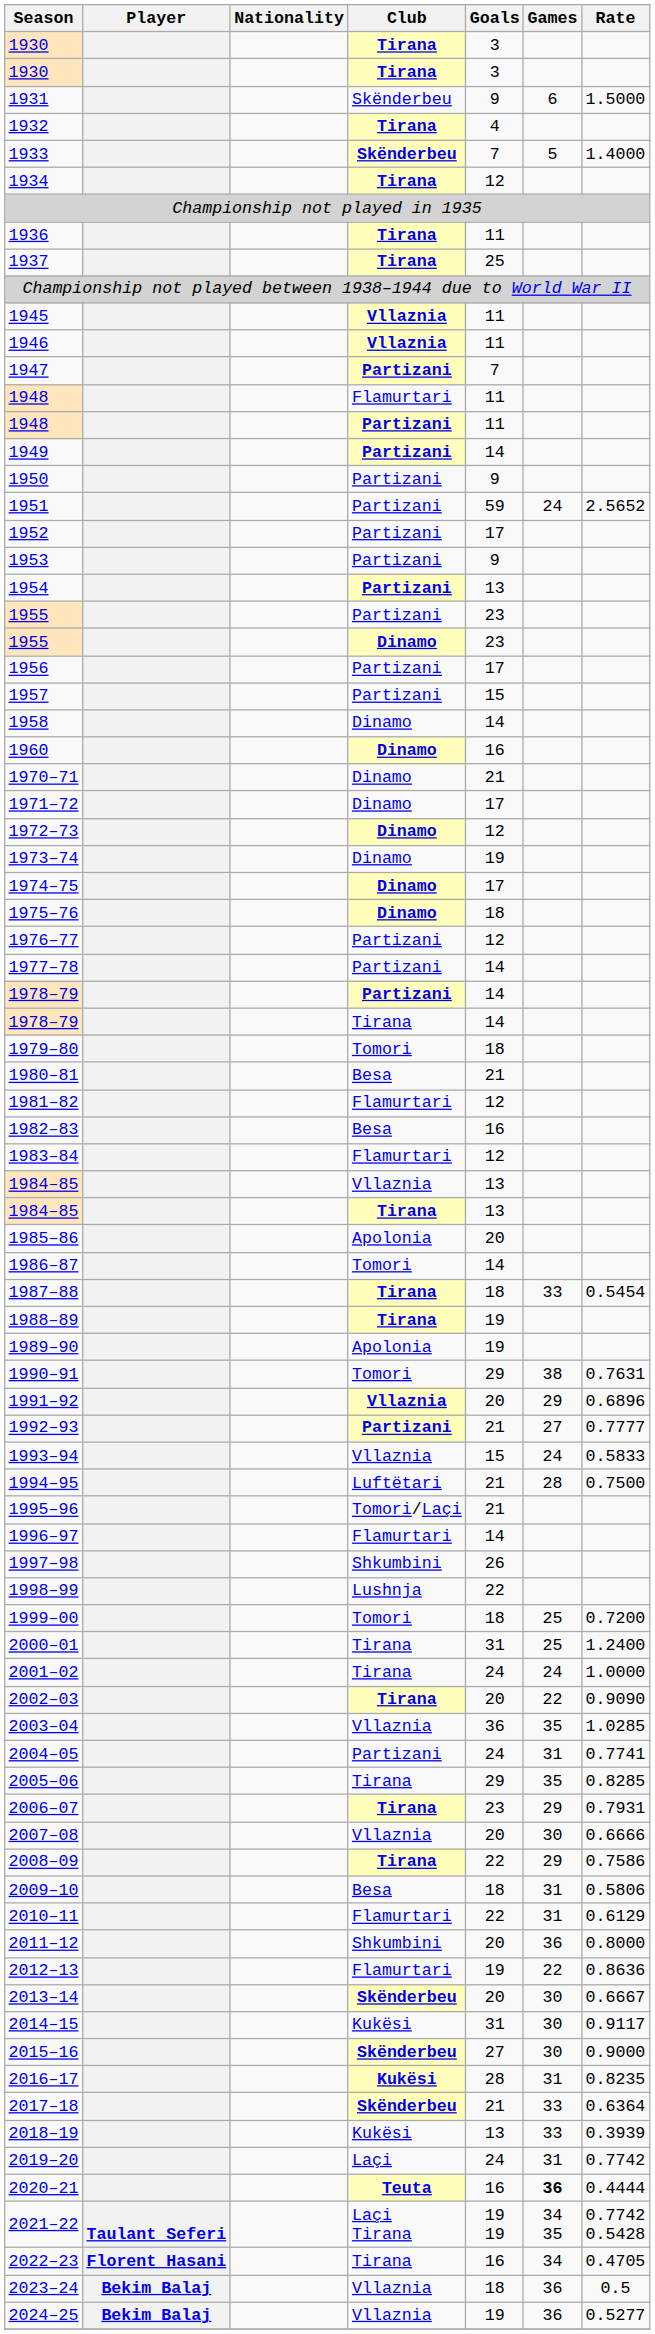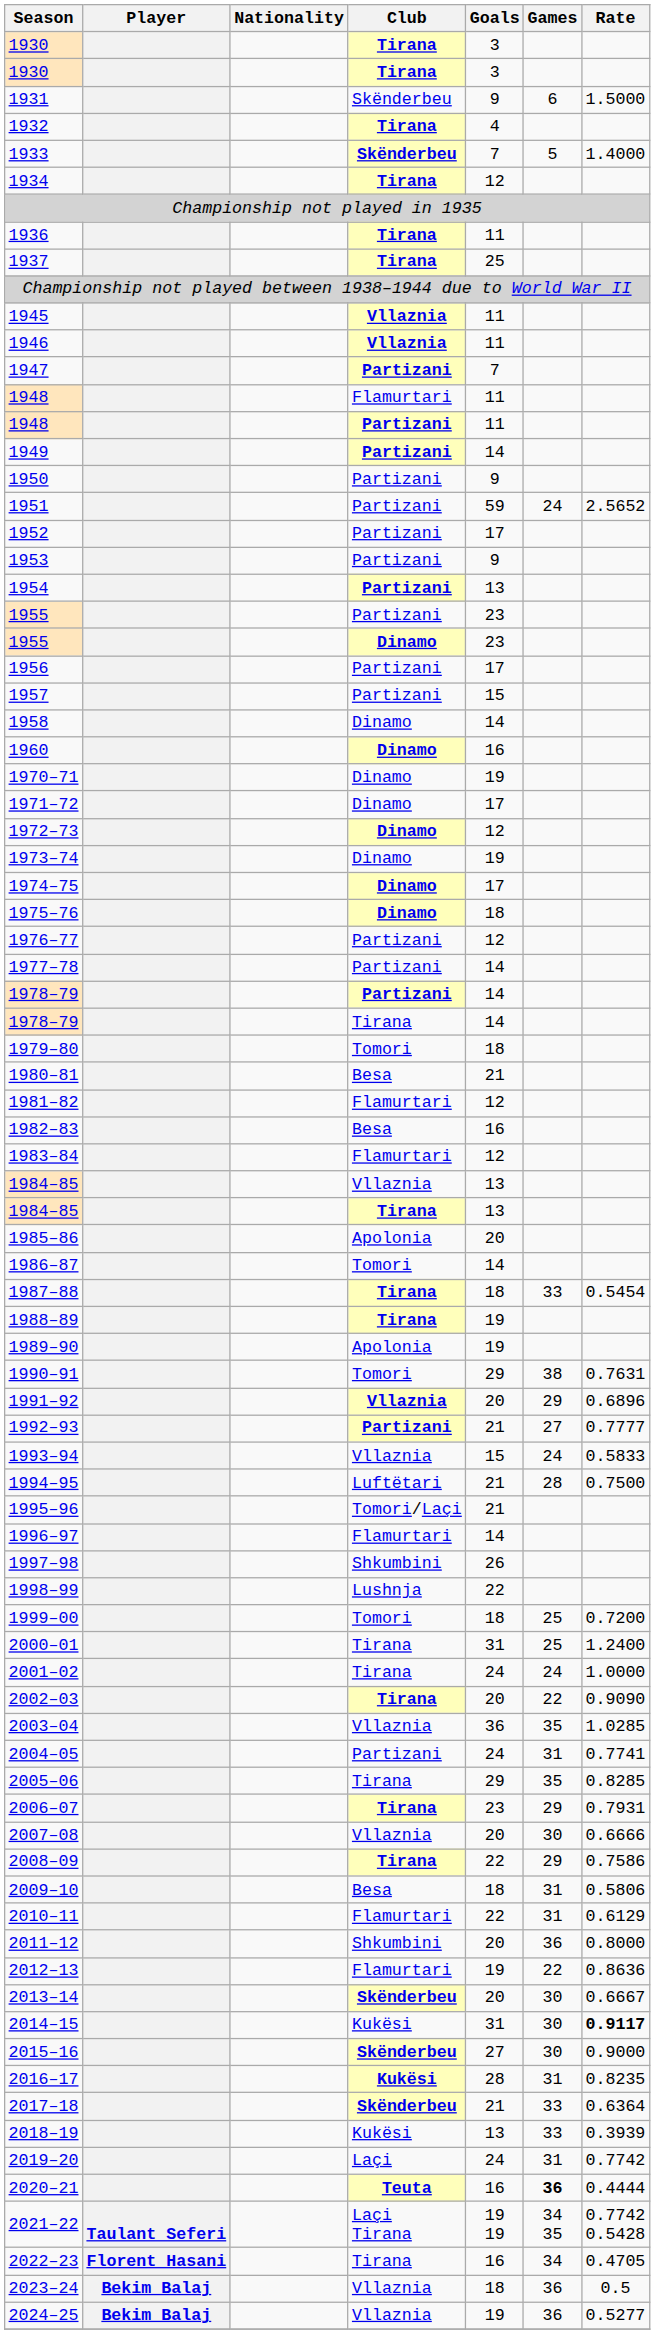 <table class="wikitable sortable plainrowheaders">
 <tr>
 <th scope="col">Season</th>
 <th scope="col">Player</th>
 <th scope="col">Nationality</th>
 <th scope="col">Club</th>
 <th scope="col">Goals</th>
 <th scope="col">Games</th>
 <th scope="col">Rate</th>
 </tr>
 <tr>
 <td bgcolor="#FFE6BD"><a href='#'>1930</a></td>
 <th scope="row"></th>
 <td></td>
 <th scope="row" style="background:#ffb"><a href='#'>Tirana</a></th>
 <td style="text-align:center">3</td>
 <td style="text-align:center"></td>
 <td style="text-align:center"></td>
 </tr>
 <tr>
 <td bgcolor="#FFE6BD"><a href='#'>1930</a></td>
 <th scope="row"></th>
 <td></td>
 <th scope="row" style="background:#ffb"><a href='#'>Tirana</a></th>
 <td style="text-align:center">3</td>
 <td style="text-align:center"></td>
 <td style="text-align:center"></td>
 </tr>
 <tr>
 <td><a href='#'>1931</a></td>
 <th scope="row"></th>
 <td></td>
 <td><a href='#'>Skënderbeu</a></td>
 <td style="text-align:center">9</td>
 <td style="text-align:center">6</td>
 <td style="text-align:center">1.5000</td>
 </tr>
 <tr>
 <td><a href='#'>1932</a></td>
 <th scope="row"></th>
 <td></td>
 <th scope="row" style="background:#ffb"><a href='#'>Tirana</a></th>
 <td style="text-align:center">4</td>
 <td style="text-align:center"></td>
 <td style="text-align:center"></td>
 </tr>
 <tr>
 <td><a href='#'>1933</a></td>
 <th scope="row"></th>
 <td><br></td>
 <th scope="row" style="background:#ffb"><a href='#'>Skënderbeu</a></th>
 <td style="text-align:center">7</td>
 <td style="text-align:center">5</td>
 <td style="text-align:center">1.4000</td>
 </tr>
 <tr>
 <td><a href='#'>1934</a></td>
 <th scope="row"></th>
 <td></td>
 <th scope="row" style="background:#ffb"><a href='#'>Tirana</a></th>
 <td style="text-align:center">12</td>
 <td style="text-align:center"></td>
 <td style="text-align:center"></td>
 </tr>
 <tr>
 <td colspan=7 align=center bgcolor=lightgrey><em>Championship not played in 1935</em></td>
 </tr>
 <tr>
 <td><a href='#'>1936</a></td>
 <th scope="row"></th>
 <td><br></td>
 <th scope="row" style="background:#ffb"><a href='#'>Tirana</a></th>
 <td style="text-align:center">11</td>
 <td style="text-align:center"></td>
 <td style="text-align:center"></td>
 </tr>
 <tr>
 <td><a href='#'>1937</a></td>
 <th scope="row"> </th>
 <td><br></td>
 <th scope="row" style="background:#ffb"><a href='#'>Tirana</a></th>
 <td style="text-align:center">25</td>
 <td style="text-align:center"></td>
 <td style="text-align:center"></td>
 </tr>
 <tr>
 <td colspan=7 align=center bgcolor=lightgrey><em>Championship not played between 1938–1944 due to <a href='#'>World War II</a></em></td>
 </tr>
 <tr>
 <td><a href='#'>1945</a></td>
 <th scope="row"></th>
 <td></td>
 <th scope="row" style="background:#ffb"><a href='#'>Vllaznia</a></th>
 <td style="text-align:center">11</td>
 <td style="text-align:center"></td>
 <td style="text-align:center"></td>
 </tr>
 <tr>
 <td><a href='#'>1946</a></td>
 <th scope="row"></th>
 <td></td>
 <th scope="row" style="background:#ffb"><a href='#'>Vllaznia</a></th>
 <td style="text-align:center">11</td>
 <td style="text-align:center"></td>
 <td style="text-align:center"></td>
 </tr>
 <tr>
 <td><a href='#'>1947</a></td>
 <th scope="row"></th>
 <td></td>
 <th scope="row" style="background:#ffb"><a href='#'>Partizani</a></th>
 <td style="text-align:center">7</td>
 <td style="text-align:center"></td>
 <td style="text-align:center"></td>
 </tr>
 <tr>
 <td bgcolor="#FFE6BD"><a href='#'>1948</a></td>
 <th scope="row"></th>
 <td></td>
 <td><a href='#'>Flamurtari</a></td>
 <td style="text-align:center">11</td>
 <td style="text-align:center"></td>
 <td style="text-align:center"></td>
 </tr>
 <tr>
 <td bgcolor="#FFE6BD"><a href='#'>1948</a></td>
 <th scope="row"></th>
 <td></td>
 <th scope="row" style="background:#ffb"><a href='#'>Partizani</a></th>
 <td style="text-align:center">11</td>
 <td style="text-align:center"></td>
 <td style="text-align:center"></td>
 </tr>
 <tr>
 <td><a href='#'>1949</a></td>
 <th scope="row"> </th>
 <td></td>
 <th scope="row" style="background:#ffb"><a href='#'>Partizani</a></th>
 <td style="text-align:center">14</td>
 <td style="text-align:center"></td>
 <td style="text-align:center"></td>
 </tr>
 <tr>
 <td><a href='#'>1950</a></td>
 <th scope="row"></th>
 <td></td>
 <td><a href='#'>Partizani</a></td>
 <td style="text-align:center">9</td>
 <td style="text-align:center"></td>
 <td style="text-align:center"></td>
 </tr>
 <tr>
 <td><a href='#'>1951</a></td>
 <th scope="row"></th>
 <td></td>
 <td><a href='#'>Partizani</a></td>
 <td style="text-align:center">59</td>
 <td style="text-align:center">24</td>
 <td style="text-align:center">2.5652</td>
 </tr>
 <tr>
 <td><a href='#'>1952</a></td>
 <th scope="row"> </th>
 <td></td>
 <td><a href='#'>Partizani</a></td>
 <td style="text-align:center">17</td>
 <td style="text-align:center"></td>
 <td style="text-align:center"></td>
 </tr>
 <tr>
 <td><a href='#'>1953</a></td>
 <th scope="row"> </th>
 <td></td>
 <td><a href='#'>Partizani</a></td>
 <td style="text-align:center">9</td>
 <td style="text-align:center"></td>
 <td style="text-align:center"></td>
 </tr>
 <tr>
 <td><a href='#'>1954</a></td>
 <th scope="row"> </th>
 <td></td>
 <th scope="row" style="background:#ffb"><a href='#'>Partizani</a></th>
 <td style="text-align:center">13</td>
 <td style="text-align:center"></td>
 <td style="text-align:center"></td>
 </tr>
 <tr>
 <td bgcolor="#FFE6BD"><a href='#'>1955</a></td>
 <th scope="row"> </th>
 <td></td>
 <td><a href='#'>Partizani</a></td>
 <td style="text-align:center">23</td>
 <td style="text-align:center"></td>
 <td style="text-align:center"></td>
 </tr>
 <tr>
 <td bgcolor="#FFE6BD"><a href='#'>1955</a></td>
 <th scope="row"></th>
 <td></td>
 <th scope="row" style="background:#ffb"><a href='#'>Dinamo</a></th>
 <td style="text-align:center">23</td>
 <td style="text-align:center"></td>
 <td style="text-align:center"></td>
 </tr>
 <tr>
 <td><a href='#'>1956</a></td>
 <th scope="row"> </th>
 <td></td>
 <td><a href='#'>Partizani</a></td>
 <td style="text-align:center">17</td>
 <td style="text-align:center"></td>
 <td style="text-align:center"></td>
 </tr>
 <tr>
 <td><a href='#'>1957</a></td>
 <th scope="row"></th>
 <td><br></td>
 <td><a href='#'>Partizani</a></td>
 <td style="text-align:center">15</td>
 <td style="text-align:center"></td>
 <td style="text-align:center"></td>
 </tr>
 <tr>
 <td><a href='#'>1958</a></td>
 <th scope="row"> </th>
 <td></td>
 <td><a href='#'>Dinamo</a></td>
 <td style="text-align:center">14</td>
 <td style="text-align:center"></td>
 <td style="text-align:center"></td>
 </tr>
 <tr>
 <td><a href='#'>1960</a></td>
 <th scope="row"> </th>
 <td></td>
 <th scope="row" style="background:#ffb"><a href='#'>Dinamo</a></th>
 <td style="text-align:center">16</td>
 <td style="text-align:center"></td>
 <td style="text-align:center"></td>
 </tr>
 <tr>
 <td><a href='#'>1970–71</a></td>
 <th scope="row"></th>
 <td></td>
 <td><a href='#'>Dinamo</a></td>
-<td style="text-align:center">21</td>
+<td style="text-align:center">19</td>
 <td style="text-align:center"></td>
 <td style="text-align:center"></td>
 </tr>
 <tr>
 <td><a href='#'>1971–72</a></td>
 <th scope="row"> </th>
 <td></td>
 <td><a href='#'>Dinamo</a></td>
 <td style="text-align:center">17</td>
 <td style="text-align:center"></td>
 <td style="text-align:center"></td>
 </tr>
 <tr>
 <td><a href='#'>1972–73</a></td>
 <th scope="row"> </th>
 <td></td>
 <th scope="row" style="background:#ffb"><a href='#'>Dinamo</a></th>
 <td style="text-align:center">12</td>
 <td style="text-align:center"></td>
 <td style="text-align:center"></td>
 </tr>
 <tr>
 <td><a href='#'>1973–74</a></td>
 <th scope="row"> </th>
 <td></td>
 <td><a href='#'>Dinamo</a></td>
 <td style="text-align:center">19</td>
 <td style="text-align:center"></td>
 <td style="text-align:center"></td>
 </tr>
 <tr>
 <td><a href='#'>1974–75</a></td>
 <th scope="row"> </th>
 <td></td>
 <th scope="row" style="background:#ffb"><a href='#'>Dinamo</a></th>
 <td style="text-align:center">17</td>
 <td style="text-align:center"></td>
 <td style="text-align:center"></td>
 </tr>
 <tr>
 <td><a href='#'>1975–76</a></td>
 <th scope="row"> </th>
 <td></td>
 <th scope="row" style="background:#ffb"><a href='#'>Dinamo</a></th>
 <td style="text-align:center">18</td>
 <td style="text-align:center"></td>
 <td style="text-align:center"></td>
 </tr>
 <tr>
 <td><a href='#'>1976–77</a></td>
 <th scope="row"></th>
 <td></td>
 <td><a href='#'>Partizani</a></td>
 <td style="text-align:center">12</td>
 <td style="text-align:center"></td>
 <td style="text-align:center"></td>
 </tr>
 <tr>
 <td><a href='#'>1977–78</a></td>
 <th scope="row"> </th>
 <td></td>
 <td><a href='#'>Partizani</a></td>
 <td style="text-align:center">14</td>
 <td style="text-align:center"></td>
 <td style="text-align:center"></td>
 </tr>
 <tr>
 <td bgcolor="#FFE6BD"><a href='#'>1978–79</a></td>
 <th scope="row"> </th>
 <td></td>
 <th scope="row" style="background:#ffb"><a href='#'>Partizani</a></th>
 <td style="text-align:center">14</td>
 <td style="text-align:center"></td>
 <td style="text-align:center"></td>
 </tr>
 <tr>
 <td bgcolor="#FFE6BD"><a href='#'>1978–79</a></td>
 <th scope="row"></th>
 <td></td>
 <td><a href='#'>Tirana</a></td>
 <td style="text-align:center">14</td>
 <td style="text-align:center"></td>
 <td style="text-align:center"></td>
 </tr>
 <tr>
 <td><a href='#'>1979–80</a></td>
 <th scope="row"></th>
 <td></td>
 <td><a href='#'>Tomori</a></td>
 <td style="text-align:center">18</td>
 <td style="text-align:center"></td>
 <td style="text-align:center"></td>
 </tr>
 <tr>
 <td><a href='#'>1980–81</a></td>
 <th scope="row"></th>
 <td></td>
 <td><a href='#'>Besa</a></td>
 <td style="text-align:center">21</td>
 <td style="text-align:center"></td>
 <td style="text-align:center"></td>
 </tr>
 <tr>
 <td><a href='#'>1981–82</a></td>
 <th scope="row"></th>
 <td></td>
 <td><a href='#'>Flamurtari</a></td>
 <td style="text-align:center">12</td>
 <td style="text-align:center"></td>
 <td style="text-align:center"></td>
 </tr>
 <tr>
 <td><a href='#'>1982–83</a></td>
 <th scope="row"> </th>
 <td></td>
 <td><a href='#'>Besa</a></td>
 <td style="text-align:center">16</td>
 <td style="text-align:center"></td>
 <td style="text-align:center"></td>
 </tr>
 <tr>
 <td><a href='#'>1983–84</a></td>
 <th scope="row"> </th>
 <td></td>
 <td><a href='#'>Flamurtari</a></td>
 <td style="text-align:center">12</td>
 <td style="text-align:center"></td>
 <td style="text-align:center"></td>
 </tr>
 <tr>
 <td bgcolor="#FFE6BD"><a href='#'>1984–85</a></td>
 <th scope="row"></th>
 <td></td>
 <td><a href='#'>Vllaznia</a></td>
 <td style="text-align:center">13</td>
 <td style="text-align:center"></td>
 <td style="text-align:center"></td>
 </tr>
 <tr>
 <td bgcolor="#FFE6BD"><a href='#'>1984–85</a></td>
 <th scope="row"></th>
 <td></td>
 <th scope="row" style="background:#ffb"><a href='#'>Tirana</a></th>
 <td style="text-align:center">13</td>
 <td style="text-align:center"></td>
 <td style="text-align:center"></td>
 </tr>
 <tr>
 <td><a href='#'>1985–86</a></td>
 <th scope="row"></th>
 <td></td>
 <td><a href='#'>Apolonia</a></td>
 <td style="text-align:center">20</td>
 <td style="text-align:center"></td>
 <td style="text-align:center"></td>
 </tr>
 <tr>
 <td><a href='#'>1986–87</a></td>
 <th scope="row"></th>
 <td></td>
 <td><a href='#'>Tomori</a></td>
 <td style="text-align:center">14</td>
 <td style="text-align:center"></td>
 <td style="text-align:center"></td>
 </tr>
 <tr>
 <td><a href='#'>1987–88</a></td>
 <th scope="row"></th>
 <td></td>
 <th scope="row" style="background:#ffb"><a href='#'>Tirana</a></th>
 <td style="text-align:center">18</td>
 <td style="text-align:center">33</td>
 <td style="text-align:center">0.5454</td>
 </tr>
 <tr>
 <td><a href='#'>1988–89</a></td>
 <th scope="row"> </th>
 <td></td>
 <th scope="row" style="background:#ffb"><a href='#'>Tirana</a></th>
 <td style="text-align:center">19</td>
 <td style="text-align:center"></td>
 <td style="text-align:center"></td>
 </tr>
 <tr>
 <td><a href='#'>1989–90</a></td>
 <th scope="row"> </th>
 <td></td>
 <td><a href='#'>Apolonia</a></td>
 <td style="text-align:center">19</td>
 <td style="text-align:center"></td>
 <td style="text-align:center"></td>
 </tr>
 <tr>
 <td><a href='#'>1990–91</a></td>
 <th scope="row"></th>
 <td></td>
 <td><a href='#'>Tomori</a></td>
 <td style="text-align:center">29</td>
 <td style="text-align:center">38</td>
 <td style="text-align:center">0.7631</td>
 </tr>
 <tr>
 <td><a href='#'>1991–92</a></td>
 <th scope="row"></th>
 <td></td>
 <th scope="row" style="background:#ffb"><a href='#'>Vllaznia</a></th>
 <td style="text-align:center">20</td>
 <td style="text-align:center">29</td>
 <td style="text-align:center">0.6896</td>
 </tr>
 <tr>
 <td><a href='#'>1992–93</a></td>
 <th scope="row"></th>
 <td></td>
 <th scope="row" style="background:#ffb"><a href='#'>Partizani</a></th>
 <td style="text-align:center">21</td>
 <td style="text-align:center">27</td>
 <td style="text-align:center">0.7777</td>
 </tr>
 <tr>
 <td><a href='#'>1993–94</a></td>
 <th scope="row"></th>
 <td></td>
 <td><a href='#'>Vllaznia</a></td>
 <td style="text-align:center">15</td>
 <td style="text-align:center">24</td>
 <td style="text-align:center">0.5833</td>
 </tr>
 <tr>
 <td><a href='#'>1994–95</a></td>
 <th scope="row"></th>
 <td></td>
 <td><a href='#'>Luftëtari</a></td>
 <td style="text-align:center">21</td>
 <td style="text-align:center">28</td>
 <td style="text-align:center">0.7500</td>
 </tr>
 <tr>
 <td><a href='#'>1995–96</a></td>
 <th scope="row"></th>
 <td></td>
 <td><a href='#'>Tomori</a>/<a href='#'>Laçi</a></td>
 <td style="text-align:center">21</td>
 <td style="text-align:center"></td>
 <td style="text-align:center"></td>
 </tr>
 <tr>
 <td><a href='#'>1996–97</a></td>
 <th scope="row"></th>
 <td></td>
 <td><a href='#'>Flamurtari</a></td>
 <td style="text-align:center">14</td>
 <td style="text-align:center"></td>
 <td style="text-align:center"></td>
 </tr>
 <tr>
 <td><a href='#'>1997–98</a></td>
 <th scope="row"></th>
 <td></td>
 <td><a href='#'>Shkumbini</a></td>
 <td style="text-align:center">26</td>
 <td style="text-align:center"></td>
 <td style="text-align:center"></td>
 </tr>
 <tr>
 <td><a href='#'>1998–99</a></td>
 <th scope="row"></th>
 <td></td>
 <td><a href='#'>Lushnja</a></td>
 <td style="text-align:center">22</td>
 <td style="text-align:center"></td>
 <td style="text-align:center"></td>
 </tr>
 <tr>
 <td><a href='#'>1999–00</a></td>
 <th scope="row"></th>
 <td></td>
 <td><a href='#'>Tomori</a></td>
 <td style="text-align:center">18</td>
 <td style="text-align:center">25</td>
 <td style="text-align:center">0.7200</td>
 </tr>
 <tr>
 <td><a href='#'>2000–01</a></td>
 <th scope="row"></th>
 <td></td>
 <td><a href='#'>Tirana</a></td>
 <td style="text-align:center">31</td>
 <td style="text-align:center">25</td>
 <td style="text-align:center">1.2400</td>
 </tr>
 <tr>
 <td><a href='#'>2001–02</a></td>
 <th scope="row"> </th>
 <td></td>
 <td><a href='#'>Tirana</a></td>
 <td style="text-align:center">24</td>
 <td style="text-align:center">24</td>
 <td style="text-align:center">1.0000</td>
 </tr>
 <tr>
 <td><a href='#'>2002–03</a></td>
 <th scope="row"></th>
 <td></td>
 <th scope="row" style="background:#ffb"><a href='#'>Tirana</a></th>
 <td style="text-align:center">20</td>
 <td style="text-align:center">22</td>
 <td style="text-align:center">0.9090</td>
 </tr>
 <tr>
 <td><a href='#'>2003–04</a></td>
 <th scope="row"></th>
 <td></td>
 <td><a href='#'>Vllaznia</a></td>
 <td style="text-align:center">36</td>
 <td style="text-align:center">35</td>
 <td style="text-align:center">1.0285</td>
 </tr>
 <tr>
 <td><a href='#'>2004–05</a></td>
 <th scope="row"></th>
 <td></td>
 <td><a href='#'>Partizani</a></td>
 <td style="text-align:center">24</td>
 <td style="text-align:center">31</td>
 <td style="text-align:center">0.7741</td>
 </tr>
 <tr>
 <td><a href='#'>2005–06</a></td>
 <th scope="row"></th>
 <td></td>
 <td><a href='#'>Tirana</a></td>
 <td style="text-align:center">29</td>
 <td style="text-align:center">35</td>
 <td style="text-align:center">0.8285</td>
 </tr>
 <tr>
 <td><a href='#'>2006–07</a></td>
 <th scope="row"> </th>
 <td></td>
 <th scope="row" style="background:#ffb"><a href='#'>Tirana</a></th>
 <td style="text-align:center">23</td>
 <td style="text-align:center">29</td>
 <td style="text-align:center">0.7931</td>
 </tr>
 <tr>
 <td><a href='#'>2007–08</a></td>
 <th scope="row"> </th>
 <td></td>
 <td><a href='#'>Vllaznia</a></td>
 <td style="text-align:center">20</td>
 <td style="text-align:center">30</td>
 <td style="text-align:center">0.6666</td>
 </tr>
 <tr>
 <td><a href='#'>2008–09</a></td>
 <th scope="row"></th>
 <td></td>
 <th scope="row" style="background:#ffb"><a href='#'>Tirana</a></th>
 <td style="text-align:center">22</td>
 <td style="text-align:center">29</td>
 <td style="text-align:center">0.7586</td>
 </tr>
 <tr>
 <td><a href='#'>2009–10</a></td>
 <th scope="row"></th>
 <td></td>
 <td><a href='#'>Besa</a></td>
 <td style="text-align:center">18</td>
 <td style="text-align:center">31</td>
 <td style="text-align:center">0.5806</td>
 </tr>
 <tr>
 <td><a href='#'>2010–11</a></td>
 <th scope="row"> </th>
 <td></td>
 <td><a href='#'>Flamurtari</a></td>
 <td style="text-align:center">22</td>
 <td style="text-align:center">31</td>
 <td style="text-align:center">0.6129</td>
 </tr>
 <tr>
 <td><a href='#'>2011–12</a></td>
 <th scope="row"></th>
 <td></td>
 <td><a href='#'>Shkumbini</a></td>
 <td style="text-align:center">20</td>
 <td style="text-align:center">36</td>
 <td style="text-align:center">0.8000</td>
 </tr>
 <tr>
 <td><a href='#'>2012–13</a></td>
 <th scope="row"> </th>
 <td></td>
 <td><a href='#'>Flamurtari</a></td>
 <td style="text-align:center">19</td>
 <td style="text-align:center">22</td>
 <td style="text-align:center">0.8636</td>
 </tr>
 <tr>
 <td><a href='#'>2013–14</a></td>
 <th scope="row"></th>
 <td></td>
 <th scope="row" style="background:#ffb"><a href='#'>Skënderbeu</a></th>
 <td style="text-align:center">20</td>
 <td style="text-align:center">30</td>
 <td style="text-align:center">0.6667</td>
 </tr>
 <tr>
 <td><a href='#'>2014–15</a></td>
 <th scope="row"> </th>
 <td></td>
 <td><a href='#'>Kukësi</a></td>
 <td style="text-align:center">31</td>
 <td style="text-align:center">30</td>
-<td style="text-align:center">0.9117</td>
+<td style="text-align:center"><strong>0.9117</strong></td>
 </tr>
 <tr>
 <td><a href='#'>2015–16</a></td>
 <th scope="row"> </th>
 <td></td>
 <th scope="row" style="background:#ffb"><a href='#'>Skënderbeu</a></th>
 <td style="text-align:center">27</td>
 <td style="text-align:center">30</td>
 <td style="text-align:center">0.9000</td>
 </tr>
 <tr>
 <td><a href='#'>2016–17</a></td>
 <th scope="row"> </th>
 <td></td>
 <th scope="row" style="background:#ffb"><a href='#'>Kukësi</a></th>
 <td style="text-align:center">28</td>
 <td style="text-align:center">31</td>
 <td style="text-align:center">0.8235</td>
 </tr>
 <tr>
 <td><a href='#'>2017–18</a></td>
 <th scope="row"></th>
 <td></td>
 <th scope="row" style="background:#ffb"><a href='#'>Skënderbeu</a></th>
 <td style="text-align:center">21</td>
 <td style="text-align:center">33</td>
 <td style="text-align:center">0.6364</td>
 </tr>
 <tr>
 <td><a href='#'>2018–19</a></td>
 <th scope="row"></th>
 <td></td>
 <td><a href='#'>Kukësi</a></td>
 <td style="text-align:center">13</td>
 <td style="text-align:center">33</td>
 <td style="text-align:center">0.3939</td>
 </tr>
 <tr>
 <td><a href='#'>2019–20</a></td>
 <th scope="row"></th>
 <td></td>
 <td><a href='#'>Laçi</a></td>
 <td style="text-align:center">24</td>
 <td style="text-align:center">31</td>
 <td style="text-align:center">0.7742</td>
 </tr>
 <tr>
 <td><a href='#'>2020–21</a></td>
 <th scope="row"></th>
 <td></td>
 <th scope="row" style="background:#ffb"><a href='#'>Teuta</a></th>
 <td style="text-align:center">16</td>
 <td style="text-align:center"><strong>36</strong></td>
 <td style="text-align:center">0.4444</td>
 </tr>
 <tr>
 <td><a href='#'>2021–22</a></td>
 <th scope="row"><br><a href='#'>Taulant Seferi</a></th>
 <td><br> </td>
 <td><a href='#'>Laçi</a><br><a href='#'>Tirana</a></td>
 <td style="text-align:center">19<br>19</td>
 <td style="text-align:center">34<br>35</td>
 <td style="text-align:center">0.7742<br>0.5428</td>
 </tr>
 <tr>
 <td><a href='#'>2022–23</a></td>
 <th scope="row"><a href='#'>Florent Hasani</a></th>
 <td></td>
 <td><a href='#'>Tirana</a></td>
 <td style="text-align:center">16</td>
 <td style="text-align:center">34</td>
 <td style="text-align:center">0.4705</td>
 </tr>
 <tr>
 <td><a href='#'>2023–24</a></td>
 <th scope="row"><a href='#'>Bekim Balaj</a></th>
 <td></td>
 <td><a href='#'>Vllaznia</a></td>
 <td style="text-align:center">18</td>
 <td style="text-align:center">36</td>
 <td style="text-align:center">0.5</td>
 </tr>
 <tr>
 <td><a href='#'>2024–25</a></td>
 <th scope="row"><a href='#'>Bekim Balaj</a> </th>
 <td></td>
 <td><a href='#'>Vllaznia</a></td>
 <td style="text-align:center">19</td>
 <td style="text-align:center">36</td>
 <td style="text-align:center">0.5277</td>
 </tr>
 <tr>
 </tr>
 </table>
